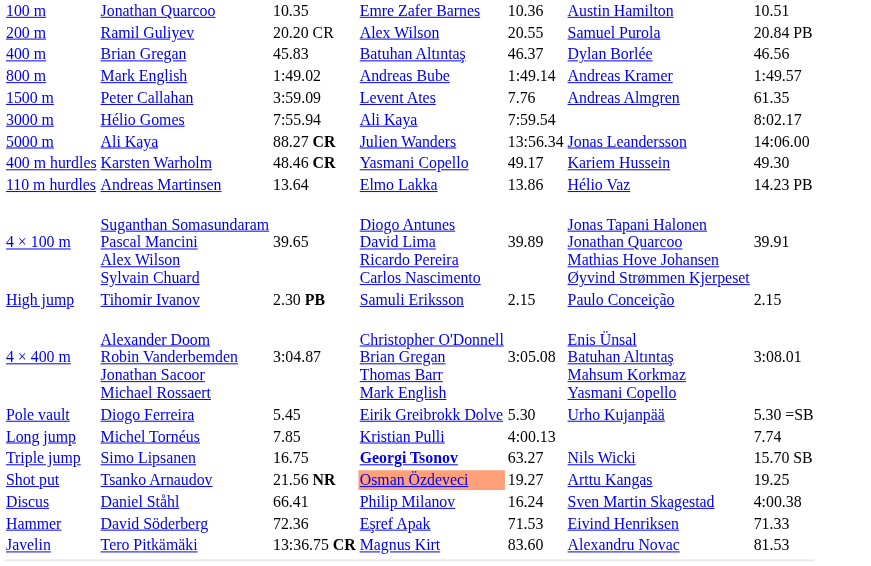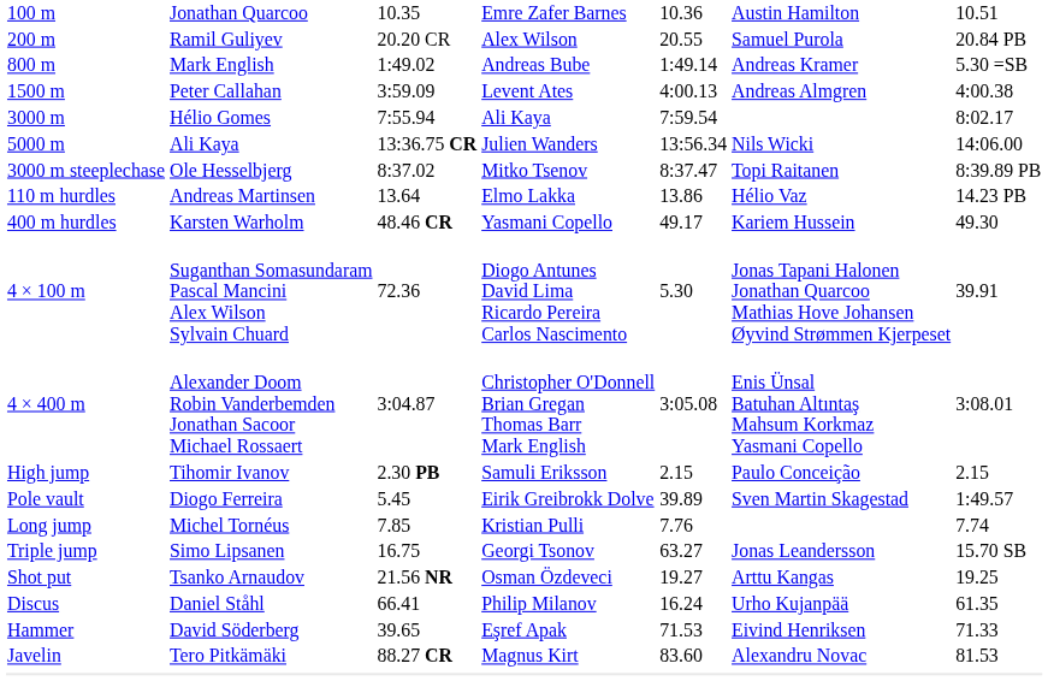 <table>
 <tr>
 <td><a href='#'>100 m</a></td>
 <td><a href='#'>Jonathan Quarcoo</a><br></td>
 <td>10.35</td>
 <td><a href='#'>Emre Zafer Barnes</a><br></td>
 <td>10.36</td>
 <td><a href='#'>Austin Hamilton</a><br></td>
 <td>10.51</td>
 </tr>
 <tr>
 <td><a href='#'>200 m</a></td>
 <td><a href='#'>Ramil Guliyev</a><br></td>
 <td>20.20 CR</td>
 <td><a href='#'>Alex Wilson</a><br></td>
 <td>20.55</td>
 <td><a href='#'>Samuel Purola</a><br></td>
 <td>20.84 PB</td>
 </tr>
 <tr>
-<td><a href='#'>400 m</a></td>
-<td><a href='#'>Brian Gregan</a><br></td>
-<td>45.83</td>
-<td><a href='#'>Batuhan Altıntaş</a><br></td>
-<td>46.37</td>
-<td><a href='#'>Dylan Borlée</a><br></td>
-<td>46.56</td>
-</tr>
-<tr>
 <td><a href='#'>800 m</a></td>
 <td><a href='#'>Mark English</a><br></td>
 <td>1:49.02</td>
 <td><a href='#'>Andreas Bube</a><br></td>
 <td>1:49.14</td>
 <td><a href='#'>Andreas Kramer</a><br></td>
-<td>1:49.57</td>
+<td>5.30 =SB</td>
 </tr>
 <tr>
 <td><a href='#'>1500 m</a></td>
 <td><a href='#'>Peter Callahan</a><br></td>
 <td>3:59.09</td>
 <td><a href='#'>Levent Ates</a><br></td>
-<td>7.76</td>
+<td>4:00.13</td>
 <td><a href='#'>Andreas Almgren</a><br></td>
-<td>61.35</td>
+<td>4:00.38</td>
 </tr>
 <tr>
 <td><a href='#'>3000 m</a></td>
 <td><a href='#'>Hélio Gomes</a><br></td>
 <td>7:55.94</td>
 <td><a href='#'>Ali Kaya</a><br></td>
 <td>7:59.54</td>
 <td><br></td>
 <td>8:02.17</td>
 </tr>
 <tr>
 <td><a href='#'>5000 m</a></td>
 <td><a href='#'>Ali Kaya</a><br></td>
-<td>88.27 <strong>CR</strong></td>
+<td>13:36.75 <strong>CR</strong></td>
 <td><a href='#'>Julien Wanders</a><br></td>
 <td>13:56.34</td>
-<td><a href='#'>Jonas Leandersson</a><br></td>
+<td><a href='#'>Nils Wicki</a><br></td>
 <td>14:06.00</td>
+</tr>
+<tr>
+<td><a href='#'>3000 m steeplechase</a></td>
+<td><a href='#'>Ole Hesselbjerg</a><br></td>
+<td>8:37.02</td>
+<td><a href='#'>Mitko Tsenov</a><br></td>
+<td>8:37.47</td>
+<td><a href='#'>Topi Raitanen</a><br></td>
+<td>8:39.89 PB</td>
+</tr>
+<tr>
+<td><a href='#'>110 m hurdles</a></td>
+<td><a href='#'>Andreas Martinsen</a><br></td>
+<td>13.64</td>
+<td><a href='#'>Elmo Lakka</a><br></td>
+<td>13.86</td>
+<td><a href='#'>Hélio Vaz</a><br></td>
+<td>14.23 PB</td>
 </tr>
 <tr>
 <td><a href='#'>400 m hurdles</a></td>
 <td><a href='#'>Karsten Warholm</a><br></td>
 <td>48.46 <strong>CR</strong></td>
 <td><a href='#'>Yasmani Copello</a><br></td>
 <td>49.17</td>
 <td><a href='#'>Kariem Hussein</a><br></td>
 <td>49.30</td>
 </tr>
 <tr>
-<td><a href='#'>110 m hurdles</a></td>
-<td><a href='#'>Andreas Martinsen</a><br></td>
-<td>13.64</td>
-<td><a href='#'>Elmo Lakka</a><br></td>
-<td>13.86</td>
-<td><a href='#'>Hélio Vaz</a><br></td>
-<td>14.23 PB</td>
+<td><a href='#'>4 × 100 m</a></td>
+<td><br><a href='#'>Suganthan Somasundaram</a><br><a href='#'>Pascal Mancini</a><br><a href='#'>Alex Wilson</a><br><a href='#'>Sylvain Chuard</a></td>
+<td>72.36</td>
+<td><br><a href='#'>Diogo Antunes</a><br><a href='#'>David Lima</a><br><a href='#'>Ricardo Pereira</a><br><a href='#'>Carlos Nascimento</a></td>
+<td>5.30</td>
+<td><br><a href='#'>Jonas Tapani Halonen</a><br><a href='#'>Jonathan Quarcoo</a><br><a href='#'>Mathias Hove Johansen</a><br><a href='#'>Øyvind Strømmen Kjerpeset</a></td>
+<td>39.91</td>
 </tr>
 <tr>
-<td><a href='#'>4 × 100 m</a></td>
-<td><br><a href='#'>Suganthan Somasundaram</a><br><a href='#'>Pascal Mancini</a><br><a href='#'>Alex Wilson</a><br><a href='#'>Sylvain Chuard</a></td>
-<td>39.65</td>
-<td><br><a href='#'>Diogo Antunes</a><br><a href='#'>David Lima</a><br><a href='#'>Ricardo Pereira</a><br><a href='#'>Carlos Nascimento</a></td>
-<td>39.89</td>
-<td><br><a href='#'>Jonas Tapani Halonen</a><br><a href='#'>Jonathan Quarcoo</a><br><a href='#'>Mathias Hove Johansen</a><br><a href='#'>Øyvind Strømmen Kjerpeset</a></td>
-<td>39.91</td>
+<td><a href='#'>4 × 400 m</a></td>
+<td><br><a href='#'>Alexander Doom</a><br><a href='#'>Robin Vanderbemden</a><br><a href='#'>Jonathan Sacoor</a><br><a href='#'>Michael Rossaert</a></td>
+<td>3:04.87</td>
+<td><br><a href='#'>Christopher O'Donnell</a><br><a href='#'>Brian Gregan</a><br><a href='#'>Thomas Barr</a><br><a href='#'>Mark English</a></td>
+<td>3:05.08</td>
+<td><br><a href='#'>Enis Ünsal</a><br><a href='#'>Batuhan Altıntaş</a><br><a href='#'>Mahsum Korkmaz</a><br><a href='#'>Yasmani Copello</a></td>
+<td>3:08.01</td>
 </tr>
 <tr>
 <td><a href='#'>High jump</a></td>
 <td><a href='#'>Tihomir Ivanov</a><br></td>
 <td>2.30 <strong>PB</strong></td>
 <td><a href='#'>Samuli Eriksson</a><br></td>
 <td>2.15</td>
 <td><a href='#'>Paulo Conceição</a><br></td>
 <td>2.15</td>
 </tr>
 <tr>
-<td><a href='#'>4 × 400 m</a></td>
-<td><br><a href='#'>Alexander Doom</a><br><a href='#'>Robin Vanderbemden</a><br><a href='#'>Jonathan Sacoor</a><br><a href='#'>Michael Rossaert</a></td>
-<td>3:04.87</td>
-<td><br><a href='#'>Christopher O'Donnell</a><br><a href='#'>Brian Gregan</a><br><a href='#'>Thomas Barr</a><br><a href='#'>Mark English</a></td>
-<td>3:05.08</td>
-<td><br><a href='#'>Enis Ünsal</a><br><a href='#'>Batuhan Altıntaş</a><br><a href='#'>Mahsum Korkmaz</a><br><a href='#'>Yasmani Copello</a></td>
-<td>3:08.01</td>
-</tr>
-<tr>
 <td><a href='#'>Pole vault</a></td>
 <td><a href='#'>Diogo Ferreira</a><br></td>
 <td>5.45</td>
 <td><a href='#'>Eirik Greibrokk Dolve</a><br></td>
-<td>5.30</td>
-<td><a href='#'>Urho Kujanpää</a><br></td>
-<td>5.30 =SB</td>
+<td>39.89</td>
+<td><a href='#'>Sven Martin Skagestad</a><br></td>
+<td>1:49.57</td>
 </tr>
 <tr>
 <td><a href='#'>Long jump</a></td>
 <td><a href='#'>Michel Tornéus</a><br></td>
 <td>7.85</td>
 <td><a href='#'>Kristian Pulli</a><br></td>
-<td>4:00.13</td>
+<td>7.76</td>
 <td><br></td>
 <td>7.74</td>
 </tr>
 <tr>
 <td><a href='#'>Triple jump</a></td>
 <td><a href='#'>Simo Lipsanen</a><br></td>
 <td>16.75</td>
-<td><strong><a href='#'>Georgi Tsonov</a><br></strong></td>
+<td><a href='#'>Georgi Tsonov</a><br></td>
 <td>63.27</td>
-<td><a href='#'>Nils Wicki</a><br></td>
+<td><a href='#'>Jonas Leandersson</a><br></td>
 <td>15.70 SB</td>
 </tr>
 <tr>
 <td><a href='#'>Shot put</a></td>
 <td><a href='#'>Tsanko Arnaudov</a><br></td>
 <td>21.56 <strong>NR</strong></td>
-<td style="background: lightsalmon;"><a href='#'>Osman Özdeveci</a><br></td>
+<td><a href='#'>Osman Özdeveci</a><br></td>
 <td>19.27</td>
 <td><a href='#'>Arttu Kangas</a><br></td>
 <td>19.25</td>
 </tr>
 <tr>
 <td><a href='#'>Discus</a></td>
 <td><a href='#'>Daniel Ståhl</a><br></td>
 <td>66.41</td>
 <td><a href='#'>Philip Milanov</a><br></td>
 <td>16.24</td>
-<td><a href='#'>Sven Martin Skagestad</a><br></td>
-<td>4:00.38</td>
+<td><a href='#'>Urho Kujanpää</a><br></td>
+<td>61.35</td>
 </tr>
 <tr>
 <td><a href='#'>Hammer</a></td>
 <td><a href='#'>David Söderberg</a><br></td>
-<td>72.36</td>
+<td>39.65</td>
 <td><a href='#'>Eşref Apak</a><br></td>
 <td>71.53</td>
 <td><a href='#'>Eivind Henriksen</a><br></td>
 <td>71.33</td>
 </tr>
 <tr>
 <td><a href='#'>Javelin</a></td>
 <td><a href='#'>Tero Pitkämäki</a><br></td>
-<td>13:36.75 <strong>CR</strong></td>
+<td>88.27 <strong>CR</strong></td>
 <td><a href='#'>Magnus Kirt</a><br></td>
 <td>83.60</td>
 <td><a href='#'>Alexandru Novac</a><br></td>
 <td>81.53</td>
 </tr>
 <tr>
 </tr>
 <tr bgcolor= e8e8e8>
 <td colspan=7></td>
 </tr>
 </table>
